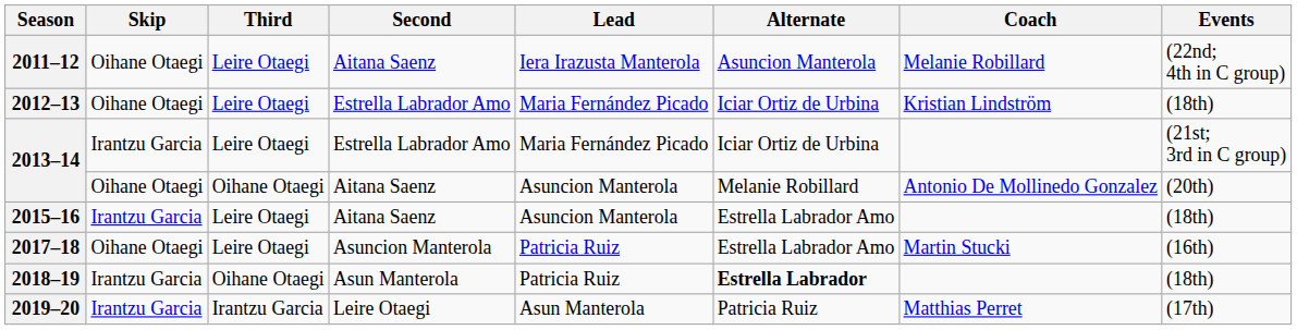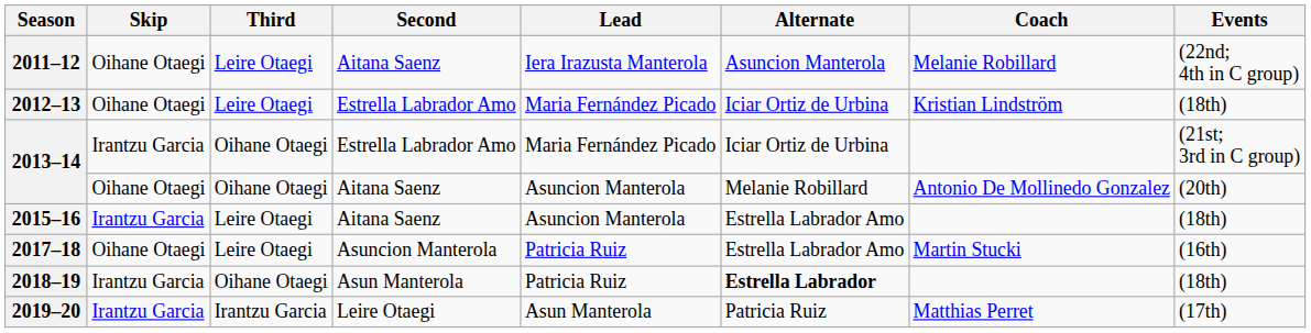 <table class="wikitable">
 <tr>
 <th scope="col" width=60>Season</th>
 <th scope="col">Skip</th>
 <th scope="col">Third</th>
 <th scope="col">Second</th>
 <th scope="col">Lead</th>
 <th scope="col">Alternate</th>
 <th scope="col">Coach</th>
 <th scope="col">Events</th>
 </tr>
 <tr>
 <th scope="row">2011–12</th>
 <td>Oihane Otaegi</td>
 <td><a href='#'>Leire Otaegi</a></td>
 <td><a href='#'>Aitana Saenz</a></td>
 <td><a href='#'>Iera Irazusta Manterola</a></td>
 <td><a href='#'>Asuncion Manterola</a></td>
 <td><a href='#'>Melanie Robillard</a></td>
 <td> (22nd;<br>4th in C group)</td>
 </tr>
 <tr>
 <th scope="row">2012–13</th>
 <td>Oihane Otaegi</td>
 <td><a href='#'>Leire Otaegi</a></td>
 <td><a href='#'>Estrella Labrador Amo</a></td>
 <td><a href='#'>Maria Fernández Picado</a></td>
 <td><a href='#'>Iciar Ortiz de Urbina</a></td>
 <td><a href='#'>Kristian Lindström</a></td>
 <td> (18th)</td>
 </tr>
 <tr>
 <th scope="row" rowspan=2>2013–14</th>
 <td>Irantzu Garcia</td>
-<td>Leire Otaegi</td>
+<td>Oihane Otaegi</td>
 <td>Estrella Labrador Amo</td>
 <td>Maria Fernández Picado</td>
 <td>Iciar Ortiz de Urbina</td>
 <td></td>
 <td> (21st;<br>3rd in C group)</td>
 </tr>
 <tr>
 <td>Oihane Otaegi</td>
 <td>Oihane Otaegi</td>
 <td>Aitana Saenz</td>
 <td>Asuncion Manterola</td>
 <td>Melanie Robillard</td>
 <td><a href='#'>Antonio De Mollinedo Gonzalez</a></td>
 <td> (20th)</td>
 </tr>
 <tr>
 <th scope="row">2015–16</th>
 <td><a href='#'>Irantzu Garcia</a></td>
 <td>Leire Otaegi</td>
 <td>Aitana Saenz</td>
 <td>Asuncion Manterola</td>
 <td>Estrella Labrador Amo</td>
 <td></td>
 <td> (18th)</td>
 </tr>
 <tr>
 <th scope="row">2017–18</th>
 <td>Oihane Otaegi</td>
 <td>Leire Otaegi</td>
 <td>Asuncion Manterola</td>
 <td><a href='#'>Patricia Ruiz</a></td>
 <td>Estrella Labrador Amo</td>
 <td><a href='#'>Martin Stucki</a></td>
 <td> (16th)</td>
 </tr>
 <tr>
 <th scope="row">2018–19</th>
 <td>Irantzu Garcia</td>
 <td>Oihane Otaegi</td>
 <td>Asun Manterola</td>
 <td>Patricia Ruiz</td>
 <td><strong>Estrella Labrador</strong></td>
 <td></td>
 <td> (18th)</td>
 </tr>
 <tr>
 <th scope="row">2019–20</th>
 <td><a href='#'>Irantzu Garcia</a></td>
 <td>Irantzu Garcia</td>
 <td>Leire Otaegi</td>
 <td>Asun Manterola</td>
 <td>Patricia Ruiz</td>
 <td><a href='#'>Matthias Perret</a></td>
 <td> (17th)</td>
 </tr>
 </table>
